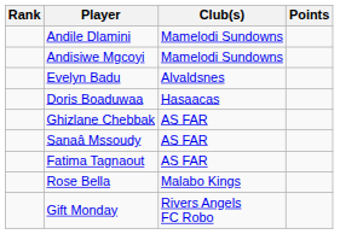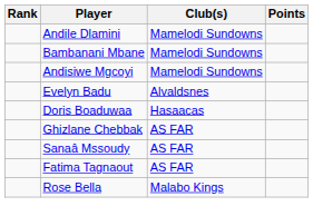 <table class="wikitable plainrowheaders sortable">
 <tr>
 <th>Rank</th>
 <th>Player</th>
 <th>Club(s)</th>
 <th>Points</th>
 </tr>
 <tr>
 <td></td>
 <td> <a href='#'>Andile Dlamini</a></td>
+<td> <a href='#'>Mamelodi Sundowns</a></td>
+<td></td>
+</tr>
+<tr>
+<td></td>
+<td> <a href='#'>Bambanani Mbane</a></td>
 <td> <a href='#'>Mamelodi Sundowns</a></td>
 <td></td>
 </tr>
 <tr>
 <td></td>
 <td> <a href='#'>Andisiwe Mgcoyi</a></td>
 <td> <a href='#'>Mamelodi Sundowns</a></td>
 <td></td>
 </tr>
 <tr>
 <td></td>
 <td> <a href='#'>Evelyn Badu</a></td>
 <td> <a href='#'>Alvaldsnes</a></td>
 <td></td>
 </tr>
 <tr>
 <td></td>
 <td> <a href='#'>Doris Boaduwaa</a></td>
 <td> <a href='#'>Hasaacas</a></td>
 <td></td>
 </tr>
 <tr>
 <td></td>
 <td> <a href='#'>Ghizlane Chebbak</a></td>
 <td> <a href='#'>AS FAR</a></td>
 <td></td>
 </tr>
 <tr>
 <td></td>
 <td> <a href='#'>Sanaâ Mssoudy</a></td>
 <td> <a href='#'>AS FAR</a></td>
 <td></td>
 </tr>
 <tr>
 <td></td>
 <td> <a href='#'>Fatima Tagnaout</a></td>
 <td> <a href='#'>AS FAR</a></td>
 <td></td>
 </tr>
 <tr>
 <td></td>
 <td> <a href='#'>Rose Bella</a></td>
 <td> <a href='#'>Malabo Kings</a></td>
 <td></td>
 </tr>
-<tr>
-<td></td>
-<td> <a href='#'>Gift Monday</a></td>
-<td> <a href='#'>Rivers Angels</a><br> <a href='#'>FC Robo</a></td>
-<td></td>
-</tr>
 </table>
